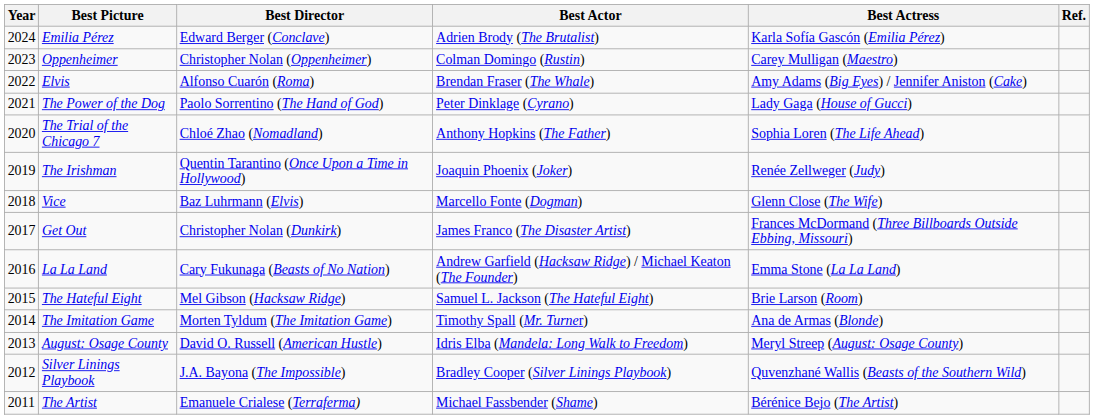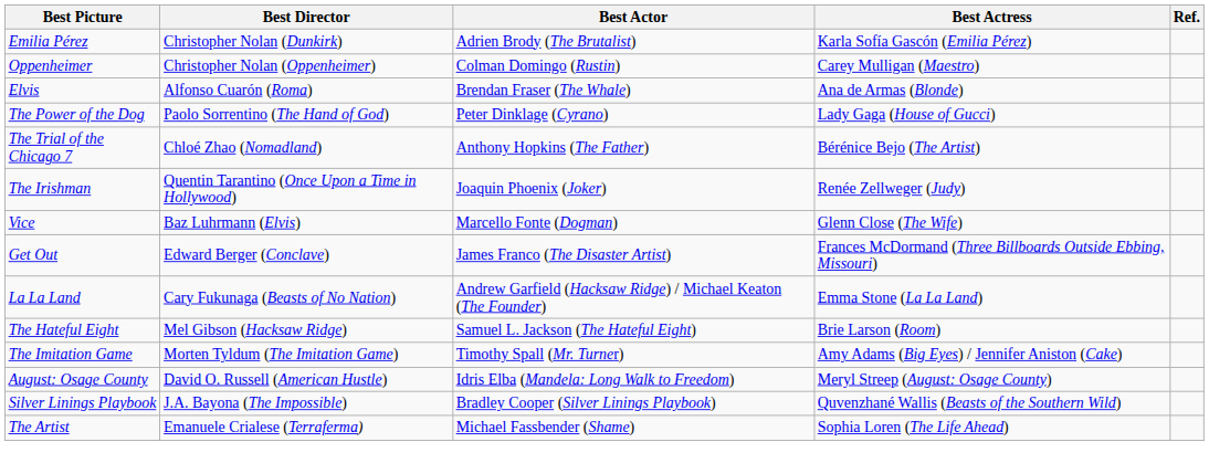 <table class="wikitable">
 <tr>
-<th>Year</th>
 <th>Best Picture</th>
 <th>Best Director</th>
 <th>Best Actor</th>
 <th>Best Actress</th>
 <th>Ref.</th>
 </tr>
 <tr>
-<td>2024</td>
 <td><em><a href='#'>Emilia Pérez</a></em></td>
-<td><a href='#'>Edward Berger</a> (<em><a href='#'>Conclave</a></em>)</td>
+<td><a href='#'>Christopher Nolan</a> (<a href='#'><em>Dunkirk</em></a>)</td>
 <td><a href='#'>Adrien Brody</a> (<em><a href='#'>The Brutalist</a></em>)</td>
 <td><a href='#'>Karla Sofía Gascón</a> (<em><a href='#'>Emilia Pérez</a></em>)</td>
 <td></td>
 </tr>
 <tr>
-<td>2023</td>
 <td><em><a href='#'>Oppenheimer</a></em></td>
 <td><a href='#'>Christopher Nolan</a> (<em><a href='#'>Oppenheimer</a></em>)</td>
 <td><a href='#'>Colman Domingo</a> (<em><a href='#'>Rustin</a></em>)</td>
 <td><a href='#'>Carey Mulligan</a> (<em><a href='#'>Maestro</a></em>)</td>
 <td></td>
 </tr>
 <tr>
-<td>2022</td>
 <td><em><a href='#'>Elvis</a></em></td>
 <td><a href='#'>Alfonso Cuarón</a> (<a href='#'><em>Roma</em></a>)</td>
 <td><a href='#'>Brendan Fraser</a> (<em><a href='#'>The Whale</a></em>)</td>
-<td><a href='#'>Amy Adams</a> (<em><a href='#'>Big Eyes</a></em>) / <a href='#'>Jennifer Aniston</a> (<a href='#'><em>Cake</em></a>)</td>
+<td><a href='#'>Ana de Armas</a> (<a href='#'><em>Blonde</em></a>)</td>
 <td></td>
 </tr>
 <tr>
-<td>2021</td>
 <td><a href='#'><em>The Power of the Dog</em></a></td>
 <td><a href='#'>Paolo Sorrentino</a> (<em><a href='#'>The Hand of God</a></em>)</td>
 <td><a href='#'>Peter Dinklage</a> (<em><a href='#'>Cyrano</a></em>)</td>
 <td><a href='#'>Lady Gaga</a> (<em><a href='#'>House of Gucci</a></em>)</td>
 <td></td>
 </tr>
 <tr>
-<td>2020</td>
 <td><em><a href='#'>The Trial of the Chicago 7</a></em></td>
 <td><a href='#'>Chloé Zhao</a> (<em><a href='#'>Nomadland</a></em>)</td>
 <td><a href='#'>Anthony Hopkins</a> (<em><a href='#'>The Father</a></em>)</td>
-<td><a href='#'>Sophia Loren</a> (<em><a href='#'>The Life Ahead</a></em>)</td>
+<td><a href='#'>Bérénice Bejo</a> (<a href='#'><em>The Artist</em></a>)</td>
 <td></td>
 </tr>
 <tr>
-<td>2019</td>
 <td><em><a href='#'>The Irishman</a></em></td>
 <td><a href='#'>Quentin Tarantino</a> (<em><a href='#'>Once Upon a Time in Hollywood</a></em>)</td>
 <td><a href='#'>Joaquin Phoenix</a> (<a href='#'><em>Joker</em></a>)</td>
 <td><a href='#'>Renée Zellweger</a> (<a href='#'><em>Judy</em></a>)</td>
 <td></td>
 </tr>
 <tr>
-<td>2018</td>
 <td><a href='#'><em>Vice</em></a></td>
 <td><a href='#'>Baz Luhrmann</a> (<a href='#'><em>Elvis</em></a>)</td>
 <td><a href='#'>Marcello Fonte</a> (<em><a href='#'>Dogman</a></em>)</td>
 <td><a href='#'>Glenn Close</a> (<em><a href='#'>The Wife</a></em>)</td>
 <td></td>
 </tr>
 <tr>
-<td>2017</td>
 <td><em><a href='#'>Get Out</a></em></td>
-<td><a href='#'>Christopher Nolan</a> (<a href='#'><em>Dunkirk</em></a>)</td>
+<td><a href='#'>Edward Berger</a> (<em><a href='#'>Conclave</a></em>)</td>
 <td><a href='#'>James Franco</a> (<a href='#'><em>The Disaster Artist</em></a>)</td>
 <td><a href='#'>Frances McDormand</a> (<em><a href='#'>Three Billboards Outside Ebbing, Missouri</a></em>)</td>
 <td></td>
 </tr>
 <tr>
-<td>2016</td>
 <td><em><a href='#'>La La Land</a></em></td>
 <td><a href='#'>Cary Fukunaga</a> (<a href='#'><em>Beasts of No Nation</em></a>)</td>
 <td><a href='#'>Andrew Garfield</a> (<em><a href='#'>Hacksaw Ridge</a></em>) / <a href='#'>Michael Keaton</a> (<em><a href='#'>The Founder</a></em>)</td>
 <td><a href='#'>Emma Stone</a> (<em><a href='#'>La La Land</a></em>)</td>
 <td></td>
 </tr>
 <tr>
-<td>2015</td>
 <td><em><a href='#'>The Hateful Eight</a></em></td>
 <td><a href='#'>Mel Gibson</a> (<em><a href='#'>Hacksaw Ridge</a></em>)</td>
 <td><a href='#'>Samuel L. Jackson</a> (<em><a href='#'>The Hateful Eight</a></em>)</td>
 <td><a href='#'>Brie Larson</a> (<a href='#'><em>Room</em></a>)</td>
 <td></td>
 </tr>
 <tr>
-<td>2014</td>
 <td><em><a href='#'>The Imitation Game</a></em></td>
 <td><a href='#'>Morten Tyldum</a> (<em><a href='#'>The Imitation Game</a></em>)</td>
 <td><a href='#'>Timothy Spall</a> (<a href='#'><em>Mr. Turne</em>r</a>)</td>
-<td><a href='#'>Ana de Armas</a> (<a href='#'><em>Blonde</em></a>)</td>
+<td><a href='#'>Amy Adams</a> (<em><a href='#'>Big Eyes</a></em>) / <a href='#'>Jennifer Aniston</a> (<a href='#'><em>Cake</em></a>)</td>
 <td></td>
 </tr>
 <tr>
-<td>2013</td>
 <td><a href='#'><em>August: Osage County</em></a></td>
 <td><a href='#'>David O. Russell</a> (<em><a href='#'>American Hustle</a></em>)</td>
 <td><a href='#'>Idris Elba</a> (<em><a href='#'>Mandela: Long Walk to Freedom</a></em>)</td>
 <td><a href='#'>Meryl Streep</a> (<a href='#'><em>August: Osage County</em></a>)</td>
 <td></td>
 </tr>
 <tr>
-<td>2012</td>
 <td><em><a href='#'>Silver Linings Playbook</a></em></td>
 <td><a href='#'>J.A. Bayona</a> (<a href='#'><em>The Impossible</em></a>)</td>
 <td><a href='#'>Bradley Cooper</a> (<em><a href='#'>Silver Linings Playbook</a></em>)</td>
 <td><a href='#'>Quvenzhané Wallis</a> (<em><a href='#'>Beasts of the Southern Wild</a></em>)</td>
 <td></td>
 </tr>
 <tr>
-<td>2011</td>
 <td><em><a href='#'>The Artist</a></em></td>
 <td><a href='#'>Emanuele Crialese</a> (<em><a href='#'>Terraferma</a>)</em></td>
 <td><a href='#'>Michael Fassbender</a> (<a href='#'><em>Shame</em></a>)</td>
-<td><a href='#'>Bérénice Bejo</a> (<a href='#'><em>The Artist</em></a>)</td>
+<td><a href='#'>Sophia Loren</a> (<em><a href='#'>The Life Ahead</a></em>)</td>
 <td></td>
 </tr>
 </table>
